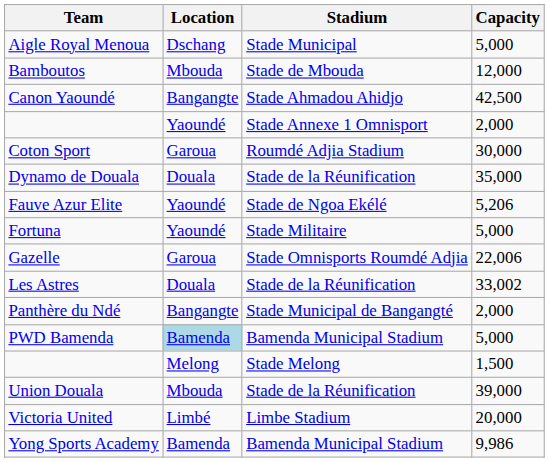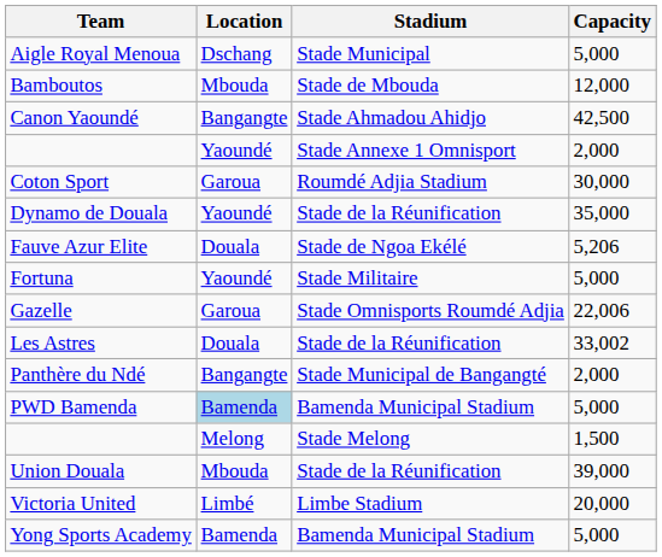 <table class="wikitable sortable">
 <tr>
 <th>Team</th>
 <th>Location</th>
 <th>Stadium</th>
 <th>Capacity</th>
 </tr>
 <tr>
 <td><a href='#'>Aigle Royal Menoua</a></td>
 <td><a href='#'>Dschang</a></td>
 <td><a href='#'>Stade Municipal</a></td>
 <td>5,000</td>
 </tr>
 <tr>
 <td><a href='#'>Bamboutos</a></td>
 <td><a href='#'>Mbouda</a></td>
 <td><a href='#'>Stade de Mbouda</a></td>
 <td>12,000</td>
 </tr>
 <tr>
 <td><a href='#'>Canon Yaoundé</a></td>
 <td><a href='#'>Bangangte</a></td>
 <td><a href='#'>Stade Ahmadou Ahidjo</a></td>
 <td>42,500</td>
 </tr>
 <tr>
 <td></td>
 <td><a href='#'>Yaoundé</a></td>
 <td><a href='#'>Stade Annexe 1 Omnisport</a></td>
 <td>2,000</td>
 </tr>
 <tr>
 <td><a href='#'>Coton Sport</a></td>
 <td><a href='#'>Garoua</a></td>
 <td><a href='#'>Roumdé Adjia Stadium</a></td>
 <td>30,000</td>
 </tr>
 <tr>
 <td><a href='#'>Dynamo de Douala</a></td>
-<td><a href='#'>Douala</a></td>
+<td><a href='#'>Yaoundé</a></td>
 <td><a href='#'>Stade de la Réunification</a></td>
 <td>35,000</td>
 </tr>
 <tr>
 <td><a href='#'>Fauve Azur Elite</a></td>
-<td><a href='#'>Yaoundé</a></td>
+<td><a href='#'>Douala</a></td>
 <td><a href='#'>Stade de Ngoa Ekélé</a></td>
 <td>5,206</td>
 </tr>
 <tr>
 <td><a href='#'>Fortuna</a></td>
 <td><a href='#'>Yaoundé</a></td>
 <td><a href='#'>Stade Militaire</a></td>
 <td>5,000</td>
 </tr>
 <tr>
 <td><a href='#'>Gazelle</a></td>
 <td><a href='#'>Garoua</a></td>
 <td><a href='#'>Stade Omnisports Roumdé Adjia</a></td>
 <td>22,006</td>
 </tr>
 <tr>
 <td><a href='#'>Les Astres</a></td>
 <td><a href='#'>Douala</a></td>
 <td><a href='#'>Stade de la Réunification</a></td>
 <td>33,002</td>
 </tr>
 <tr>
 <td><a href='#'>Panthère du Ndé</a></td>
 <td><a href='#'>Bangangte</a></td>
 <td><a href='#'>Stade Municipal de Bangangté</a></td>
 <td>2,000</td>
 </tr>
 <tr>
 <td><a href='#'>PWD Bamenda</a></td>
 <td style="background: lightblue;"><a href='#'>Bamenda</a></td>
 <td><a href='#'>Bamenda Municipal Stadium</a></td>
 <td>5,000</td>
 </tr>
 <tr>
 <td></td>
 <td><a href='#'>Melong</a></td>
 <td><a href='#'>Stade Melong</a></td>
 <td>1,500</td>
 </tr>
 <tr>
 <td><a href='#'>Union Douala</a></td>
 <td><a href='#'>Mbouda</a></td>
 <td><a href='#'>Stade de la Réunification</a></td>
 <td>39,000</td>
 </tr>
 <tr>
 <td><a href='#'>Victoria United</a></td>
 <td><a href='#'>Limbé</a></td>
 <td><a href='#'>Limbe Stadium</a></td>
 <td>20,000</td>
 </tr>
 <tr>
 <td><a href='#'>Yong Sports Academy</a></td>
 <td><a href='#'>Bamenda</a></td>
 <td><a href='#'>Bamenda Municipal Stadium</a></td>
-<td>9,986</td>
+<td>5,000</td>
 </tr>
 </table>
